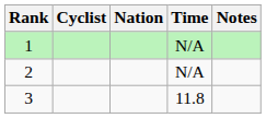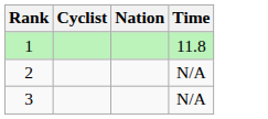 <table class="wikitable sortable" style="text-align:center">
 <tr>
 <th>Rank</th>
 <th>Cyclist</th>
 <th>Nation</th>
 <th>Time</th>
-<th>Notes</th>
 </tr>
 <tr bgcolor=bbf3bb>
 <td>1</td>
 <td align=left></td>
 <td align=left></td>
-<td>N/A</td>
-<td></td>
+<td>11.8</td>
 </tr>
 <tr>
 <td>2</td>
 <td align=left></td>
 <td align=left></td>
 <td>N/A</td>
-<td></td>
 </tr>
 <tr>
 <td>3</td>
 <td align=left></td>
 <td align=left></td>
-<td>11.8</td>
-<td></td>
+<td>N/A</td>
 </tr>
 </table>
